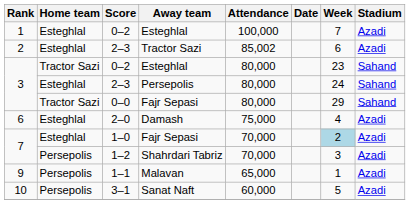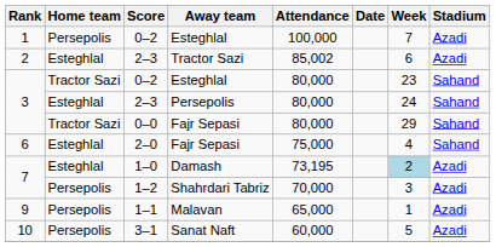 <table class="wikitable sortable">
 <tr>
 <th>Rank</th>
 <th>Home team</th>
 <th>Score</th>
 <th>Away team</th>
 <th>Attendance</th>
 <th>Date</th>
 <th>Week</th>
 <th>Stadium</th>
 </tr>
 <tr>
 <td align=center>1</td>
-<td>Esteghlal</td>
+<td>Persepolis</td>
 <td align=center>0–2</td>
 <td>Esteghlal</td>
 <td align=center>100,000</td>
 <td></td>
 <td align=center>7</td>
 <td><a href='#'>Azadi</a></td>
 </tr>
 <tr>
 <td align=center>2</td>
 <td>Esteghlal</td>
 <td align=center>2–3</td>
 <td>Tractor Sazi</td>
 <td align=center>85,002</td>
 <td></td>
 <td align=center>6</td>
 <td><a href='#'>Azadi</a></td>
 </tr>
 <tr>
 <td align=center rowspan="3">3</td>
 <td>Tractor Sazi</td>
 <td align=center>0–2</td>
 <td>Esteghlal</td>
 <td align=center>80,000</td>
 <td></td>
 <td align=center>23</td>
 <td><a href='#'>Sahand</a></td>
 </tr>
 <tr>
 <td>Esteghlal</td>
 <td align=center>2–3</td>
 <td>Persepolis</td>
 <td align=center>80,000</td>
 <td></td>
 <td align=center>24</td>
 <td><a href='#'>Sahand</a></td>
 </tr>
 <tr>
 <td>Tractor Sazi</td>
 <td align=center>0–0</td>
 <td>Fajr Sepasi</td>
 <td align=center>80,000</td>
 <td></td>
 <td align=center>29</td>
 <td><a href='#'>Sahand</a></td>
 </tr>
 <tr>
 <td align=center>6</td>
 <td>Esteghlal</td>
 <td align=center>2–0</td>
-<td>Damash</td>
+<td>Fajr Sepasi</td>
 <td align=center>75,000</td>
 <td></td>
 <td align=center>4</td>
-<td><a href='#'>Azadi</a></td>
+<td><a href='#'>Sahand</a></td>
 </tr>
 <tr>
 <td align=center rowspan="2">7</td>
 <td>Esteghlal</td>
 <td align=center>1–0</td>
-<td>Fajr Sepasi</td>
-<td align=center>70,000</td>
+<td>Damash</td>
+<td align=center>73,195</td>
 <td></td>
 <td align=center style="background: lightblue;">2</td>
 <td><a href='#'>Azadi</a></td>
 </tr>
 <tr>
 <td>Persepolis</td>
 <td align=center>1–2</td>
 <td>Shahrdari Tabriz</td>
 <td align=center>70,000</td>
 <td></td>
 <td align=center>3</td>
 <td><a href='#'>Azadi</a></td>
 </tr>
 <tr>
 <td align=center>9</td>
 <td>Persepolis</td>
 <td align=center>1–1</td>
 <td>Malavan</td>
 <td align=center>65,000</td>
 <td></td>
 <td align=center>1</td>
 <td><a href='#'>Azadi</a></td>
 </tr>
 <tr>
 <td align=center>10</td>
 <td>Persepolis</td>
 <td align=center>3–1</td>
 <td>Sanat Naft</td>
 <td align=center>60,000</td>
 <td></td>
 <td align=center>5</td>
 <td><a href='#'>Azadi</a></td>
 </tr>
 <tr>
 </tr>
 </table>
